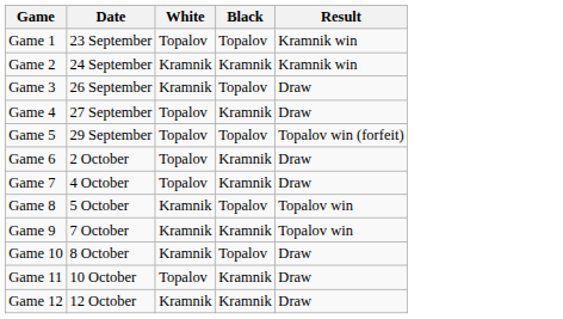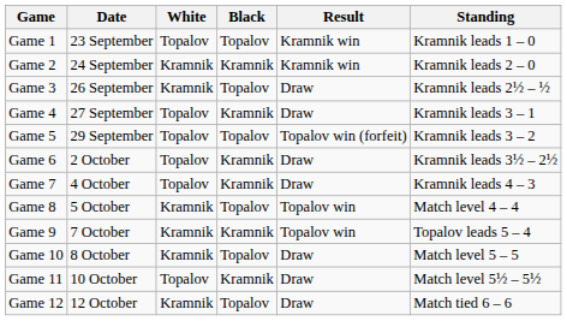 <table class="wikitable">
 <tr>
 <th>Game</th>
 <th>Date</th>
 <th>White</th>
 <th>Black</th>
 <th>Result</th>
+<th>Standing</th>
 </tr>
 <tr>
 <td>Game 1</td>
 <td>23 September</td>
 <td>Topalov</td>
 <td>Topalov</td>
 <td>Kramnik win</td>
+<td>Kramnik leads 1 – 0</td>
 </tr>
 <tr>
 <td>Game 2</td>
 <td>24 September</td>
 <td>Kramnik</td>
 <td>Kramnik</td>
 <td>Kramnik win</td>
+<td>Kramnik leads 2 – 0</td>
 </tr>
 <tr>
 <td>Game 3</td>
 <td>26 September</td>
 <td>Kramnik</td>
 <td>Topalov</td>
 <td>Draw</td>
+<td>Kramnik leads 2½ – ½</td>
 </tr>
 <tr>
 <td>Game 4</td>
 <td>27 September</td>
 <td>Topalov</td>
 <td>Kramnik</td>
 <td>Draw</td>
+<td>Kramnik leads 3 – 1</td>
 </tr>
 <tr>
 <td>Game 5</td>
 <td>29 September</td>
 <td>Topalov</td>
 <td>Topalov</td>
 <td>Topalov win (forfeit)</td>
+<td>Kramnik leads 3 – 2</td>
 </tr>
 <tr>
 <td>Game 6</td>
 <td>2 October</td>
 <td>Topalov</td>
 <td>Kramnik</td>
 <td>Draw</td>
+<td>Kramnik leads 3½ – 2½</td>
 </tr>
 <tr>
 <td>Game 7</td>
 <td>4 October</td>
 <td>Topalov</td>
 <td>Kramnik</td>
 <td>Draw</td>
+<td>Kramnik leads 4 – 3</td>
 </tr>
 <tr>
 <td>Game 8</td>
 <td>5 October</td>
 <td>Kramnik</td>
 <td>Topalov</td>
 <td>Topalov win</td>
+<td>Match level 4 – 4</td>
 </tr>
 <tr>
 <td>Game 9</td>
 <td>7 October</td>
 <td>Kramnik</td>
 <td>Kramnik</td>
 <td>Topalov win</td>
+<td>Topalov leads 5 – 4</td>
 </tr>
 <tr>
 <td>Game 10</td>
 <td>8 October</td>
 <td>Kramnik</td>
 <td>Topalov</td>
 <td>Draw</td>
+<td>Match level 5 – 5</td>
 </tr>
 <tr>
 <td>Game 11</td>
 <td>10 October</td>
 <td>Topalov</td>
 <td>Kramnik</td>
 <td>Draw</td>
+<td>Match level 5½ – 5½</td>
 </tr>
 <tr>
 <td>Game 12</td>
 <td>12 October</td>
 <td>Kramnik</td>
-<td>Kramnik</td>
+<td>Topalov</td>
 <td>Draw</td>
+<td>Match tied 6 – 6</td>
 </tr>
 </table>
